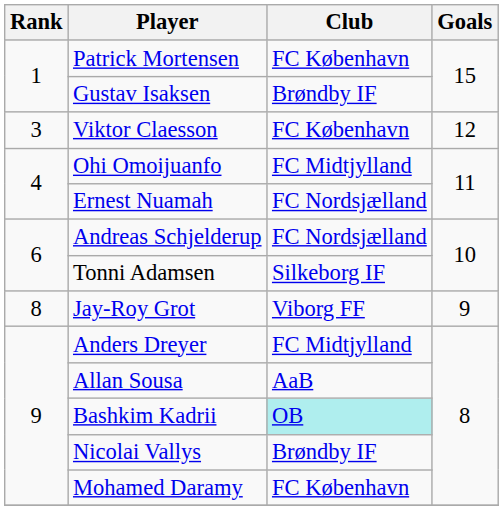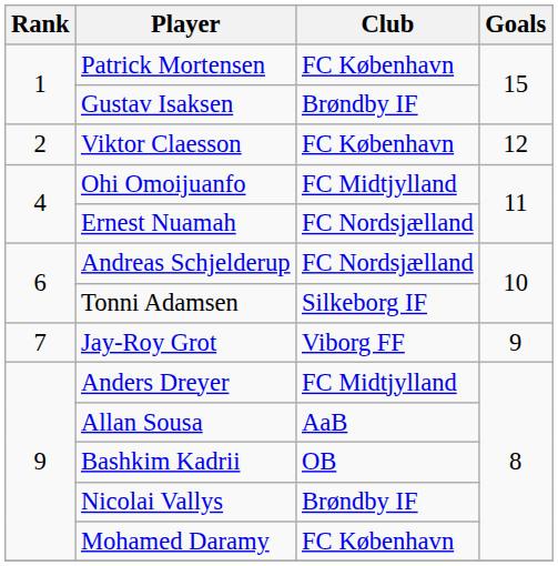 <table class="wikitable" style="text-align:center">
 <tr>
 <th>Rank</th>
 <th>Player</th>
 <th>Club</th>
 <th>Goals</th>
 </tr>
 <tr>
 <td rowspan="2">1</td>
 <td align=left> <a href='#'>Patrick Mortensen</a></td>
 <td align=left><a href='#'>FC København</a></td>
 <td rowspan="2">15</td>
 </tr>
 <tr>
 <td align=left> <a href='#'>Gustav Isaksen</a></td>
 <td align=left><a href='#'>Brøndby IF</a></td>
 </tr>
 <tr>
-<td rowspan="1">3</td>
+<td rowspan="1">2</td>
 <td align=left> <a href='#'>Viktor Claesson</a></td>
 <td align=left><a href='#'>FC København</a></td>
 <td rowspan="1">12</td>
 </tr>
 <tr>
 <td rowspan="2">4</td>
 <td align=left> <a href='#'>Ohi Omoijuanfo</a></td>
 <td align=left><a href='#'>FC Midtjylland</a></td>
 <td rowspan="2">11</td>
 </tr>
 <tr>
 <td align=left> <a href='#'>Ernest Nuamah</a></td>
 <td align=left><a href='#'>FC Nordsjælland</a></td>
 </tr>
 <tr>
 <td rowspan="2">6</td>
 <td align=left> <a href='#'>Andreas Schjelderup</a></td>
 <td align=left><a href='#'>FC Nordsjælland</a></td>
 <td rowspan="2">10</td>
 </tr>
 <tr>
 <td align=left> Tonni Adamsen</td>
 <td align=left><a href='#'>Silkeborg IF</a></td>
 </tr>
 <tr>
-<td rowspan="1">8</td>
+<td rowspan="1">7</td>
 <td align=left> <a href='#'>Jay-Roy Grot</a></td>
 <td align=left><a href='#'>Viborg FF</a></td>
 <td rowspan="1">9</td>
 </tr>
 <tr>
 <td rowspan="5">9</td>
 <td align=left> <a href='#'>Anders Dreyer</a></td>
 <td align=left><a href='#'>FC Midtjylland</a></td>
 <td rowspan="5">8</td>
 </tr>
 <tr>
 <td align=left> <a href='#'>Allan Sousa</a></td>
 <td align=left><a href='#'>AaB</a></td>
 </tr>
 <tr>
 <td align=left> <a href='#'>Bashkim Kadrii</a></td>
-<td align=left style="background: paleturquoise;"><a href='#'>OB</a></td>
+<td align=left><a href='#'>OB</a></td>
 </tr>
 <tr>
 <td align=left> <a href='#'>Nicolai Vallys</a></td>
 <td align=left><a href='#'>Brøndby IF</a></td>
 </tr>
 <tr>
 <td align=left> <a href='#'>Mohamed Daramy</a></td>
 <td align=left><a href='#'>FC København</a></td>
 </tr>
 <tr>
 </tr>
 </table>
